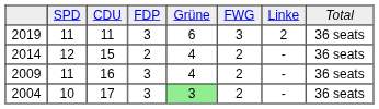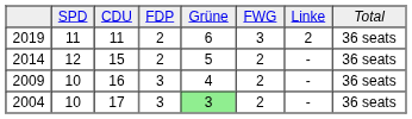 <table border="1" cellpadding="2" cellspacing="0" width="450">
 <tr bgcolor="#eeeeee" align="center">
 <td> </td>
 <td><a href='#'>SPD</a></td>
 <td><a href='#'>CDU</a></td>
 <td><a href='#'>FDP</a></td>
 <td><a href='#'>Grüne</a></td>
 <td><a href='#'>FWG</a></td>
 <td><a href='#'>Linke</a></td>
 <td><em>Total</em></td>
 </tr>
 <tr align="center">
 <td>2019</td>
 <td>11</td>
 <td>11</td>
-<td>3</td>
+<td>2</td>
 <td>6</td>
 <td>3</td>
 <td>2</td>
 <td>36 seats</td>
 </tr>
 <tr align="center">
 <td>2014</td>
 <td>12</td>
 <td>15</td>
 <td>2</td>
-<td>4</td>
+<td>5</td>
 <td>2</td>
 <td>-</td>
 <td>36 seats</td>
 </tr>
 <tr align="center">
 <td>2009</td>
-<td>11</td>
+<td>10</td>
 <td>16</td>
 <td>3</td>
 <td>4</td>
 <td>2</td>
 <td>-</td>
 <td>36 seats</td>
 </tr>
 <tr align="center">
 <td>2004</td>
 <td>10</td>
 <td>17</td>
 <td>3</td>
 <td style="background: lightgreen;">3</td>
 <td>2</td>
 <td>-</td>
 <td>36 seats</td>
 </tr>
 </table>
